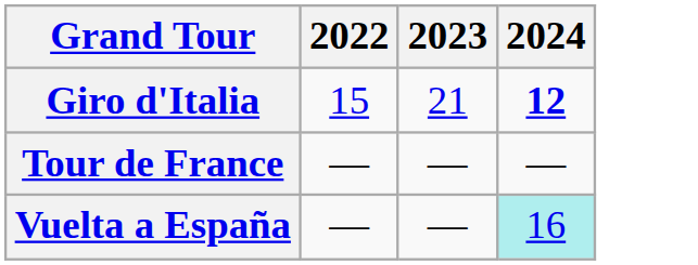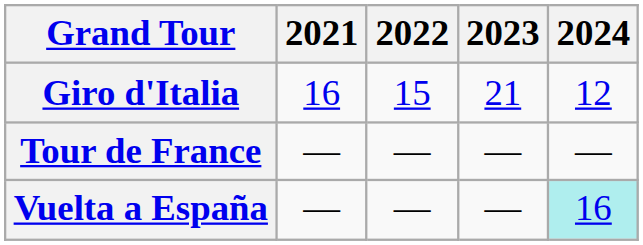 <table class="wikitable plainrowheaders">
 <tr>
 <th scope="col"><a href='#'>Grand Tour</a></th>
+<th scope="col">2021</th>
 <th scope="col">2022</th>
 <th scope="col">2023</th>
 <th scope="col">2024</th>
 </tr>
 <tr style="text-align:center;">
 <th scope="row"> <a href='#'>Giro d'Italia</a></th>
+<td><a href='#'>16</a></td>
 <td><a href='#'>15</a></td>
 <td><a href='#'>21</a></td>
-<td><strong><a href='#'>12</a></strong></td>
+<td><a href='#'>12</a></td>
 </tr>
 <tr style="text-align:center;">
 <th scope="row"> <a href='#'>Tour de France</a></th>
+<td>—</td>
 <td>—</td>
 <td>—</td>
 <td>—</td>
 </tr>
 <tr style="text-align:center;">
 <th scope="row"> <a href='#'>Vuelta a España</a></th>
 <td>—</td>
 <td>—</td>
+<td>—</td>
 <td style="background: paleturquoise;"><a href='#'>16</a></td>
 </tr>
 </table>
